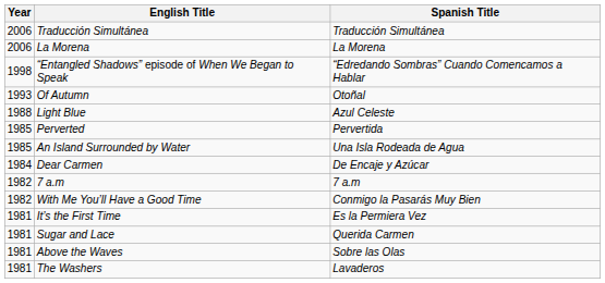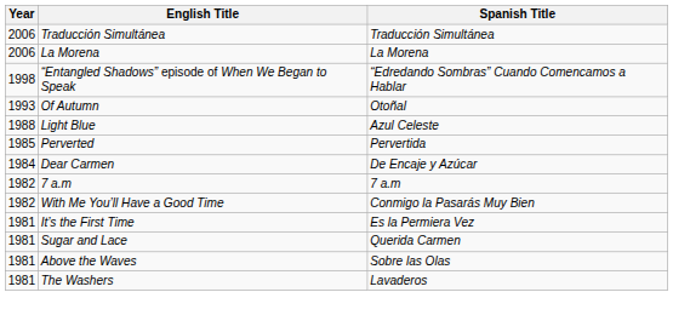 <table class="wikitable">
 <tr>
 <th>Year</th>
 <th>English Title</th>
 <th>Spanish Title</th>
 </tr>
 <tr>
 <td>2006</td>
 <td><em>Traducción Simultánea</em></td>
 <td><em>Traducción Simultánea</em></td>
 </tr>
 <tr>
 <td>2006</td>
 <td><em>La Morena</em></td>
 <td><em>La Morena</em></td>
 </tr>
 <tr>
 <td>1998</td>
 <td><em>“Entangled Shadows”</em> episode of <em>When We Began to Speak</em></td>
 <td><em>“Edredando Sombras”</em> <em>Cuando Comencamos a Hablar</em></td>
 </tr>
 <tr>
 <td>1993</td>
 <td><em>Of Autumn</em></td>
 <td><em>Otoñal</em></td>
 </tr>
 <tr>
 <td>1988</td>
 <td><em>Light Blue</em></td>
 <td><em>Azul Celeste</em></td>
 </tr>
 <tr>
 <td>1985</td>
 <td><em>Perverted</em></td>
 <td><em>Pervertida</em></td>
 </tr>
 <tr>
-<td>1985</td>
-<td><em>An Island Surrounded by Water</em></td>
-<td><em>Una Isla Rodeada de Agua</em></td>
-</tr>
-<tr>
 <td>1984</td>
 <td><em>Dear Carmen</em></td>
 <td><em>De Encaje y Azúcar</em></td>
 </tr>
 <tr>
 <td>1982</td>
 <td><em>7 a.m</em></td>
 <td><em>7 a.m</em></td>
 </tr>
 <tr>
 <td>1982</td>
 <td><em>With Me You’ll Have a Good Time</em></td>
 <td><em>Conmigo la Pasarás Muy Bien</em></td>
 </tr>
 <tr>
 <td>1981</td>
 <td><em>It’s the First Time</em></td>
 <td><em>Es la Permiera Vez</em></td>
 </tr>
 <tr>
 <td>1981</td>
 <td><em>Sugar and Lace</em></td>
 <td><em>Querida Carmen</em></td>
 </tr>
 <tr>
 <td>1981</td>
 <td><em>Above the Waves</em></td>
 <td><em>Sobre las Olas</em></td>
 </tr>
 <tr>
 <td>1981</td>
 <td><em>The Washers</em></td>
 <td><em>Lavaderos</em></td>
 </tr>
 </table>
